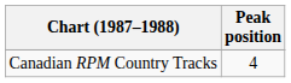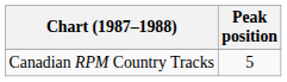 <table class="wikitable sortable">
 <tr>
 <th align="left">Chart (1987–1988)</th>
 <th align="center">Peak<br>position</th>
 </tr>
 <tr>
 </tr>
 <tr>
 <td align="left">Canadian <em>RPM</em> Country Tracks</td>
-<td align="center">4</td>
+<td align="center">5</td>
 </tr>
 </table>
